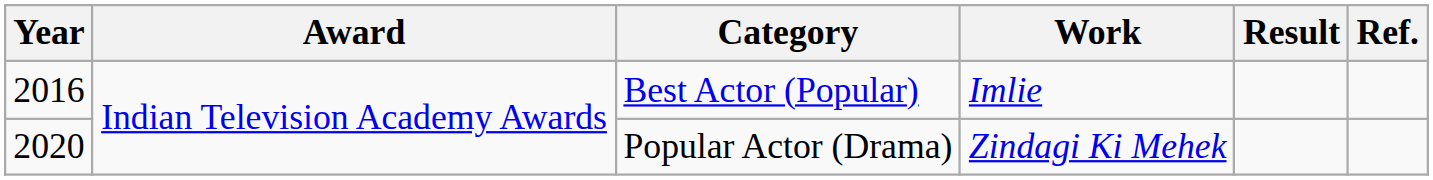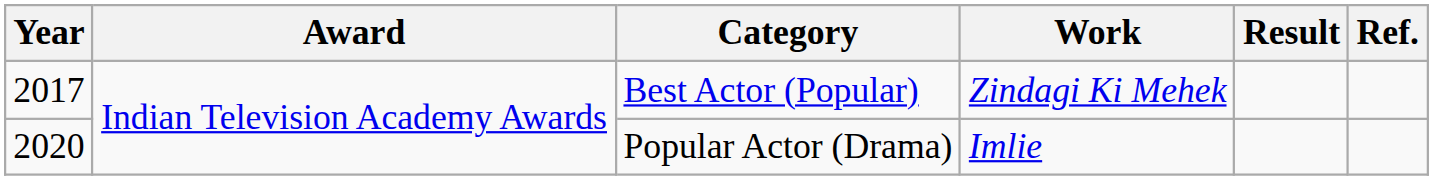 <table class="wikitable">
 <tr>
 <th>Year</th>
 <th>Award</th>
 <th>Category</th>
 <th>Work</th>
 <th>Result</th>
 <th>Ref.</th>
 </tr>
 <tr>
-<td>2016</td>
+<td>2017</td>
 <td rowspan="2"><a href='#'>Indian Television Academy Awards</a></td>
 <td><a href='#'>Best Actor (Popular)</a></td>
-<td><em><a href='#'>Imlie</a></em></td>
+<td><em><a href='#'>Zindagi Ki Mehek</a></em></td>
 <td></td>
 <td></td>
 </tr>
 <tr>
 <td>2020</td>
 <td>Popular Actor (Drama)</td>
-<td><em><a href='#'>Zindagi Ki Mehek</a></em></td>
+<td><em><a href='#'>Imlie</a></em></td>
 <td></td>
 <td></td>
 </tr>
 </table>
